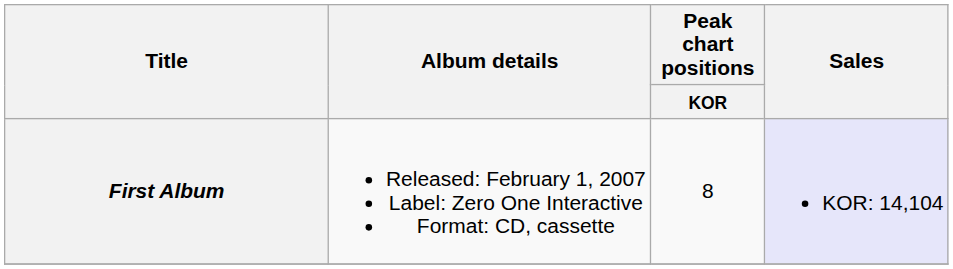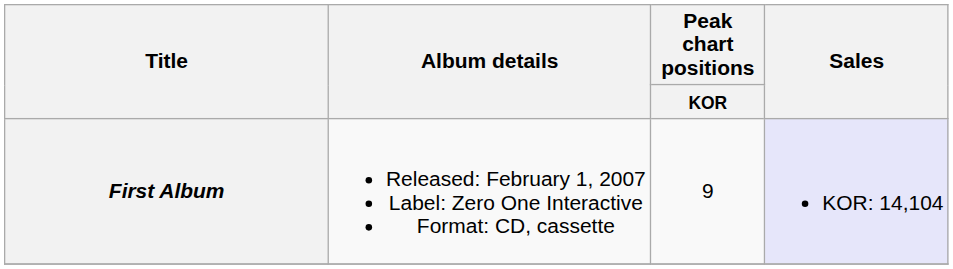 <table class="wikitable plainrowheaders" style="text-align:center;">
 <tr>
 <th scope="col" rowspan="2" style="width:15em;">Title</th>
 <th scope="col" rowspan="2">Album details</th>
 <th scope="col" colspan="1" style="width:5em;">Peak chart positions</th>
 <th scope="col" rowspan="2">Sales</th>
 </tr>
 <tr>
 <th><small>KOR</small><br></th>
 </tr>
 <tr>
 <th scope="row"><em>First Album</em></th>
 <td><br><ul><li>Released: February 1, 2007</li><li>Label: Zero One Interactive</li><li>Format: CD, cassette</li></ul></td>
-<td>8</td>
+<td>9</td>
 <td style="background: lavender;"><br><ul><li>KOR: 14,104</li></ul></td>
 </tr>
 <tr>
 </tr>
 </table>
